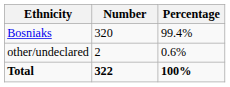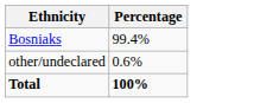 <table class="wikitable">
 <tr>
 <th width="100px">Ethnicity</th>
-<th width="80px">Number</th>
 <th width="80px">Percentage</th>
 </tr>
 <tr>
 <td><a href='#'>Bosniaks</a></td>
-<td>320</td>
 <td>99.4%</td>
 </tr>
 <tr>
 <td>other/undeclared</td>
-<td>2</td>
 <td>0.6%</td>
 </tr>
 <tr>
 <td><strong>Total</strong></td>
-<td><strong>322</strong></td>
 <td><strong>100%</strong></td>
 </tr>
 </table>
